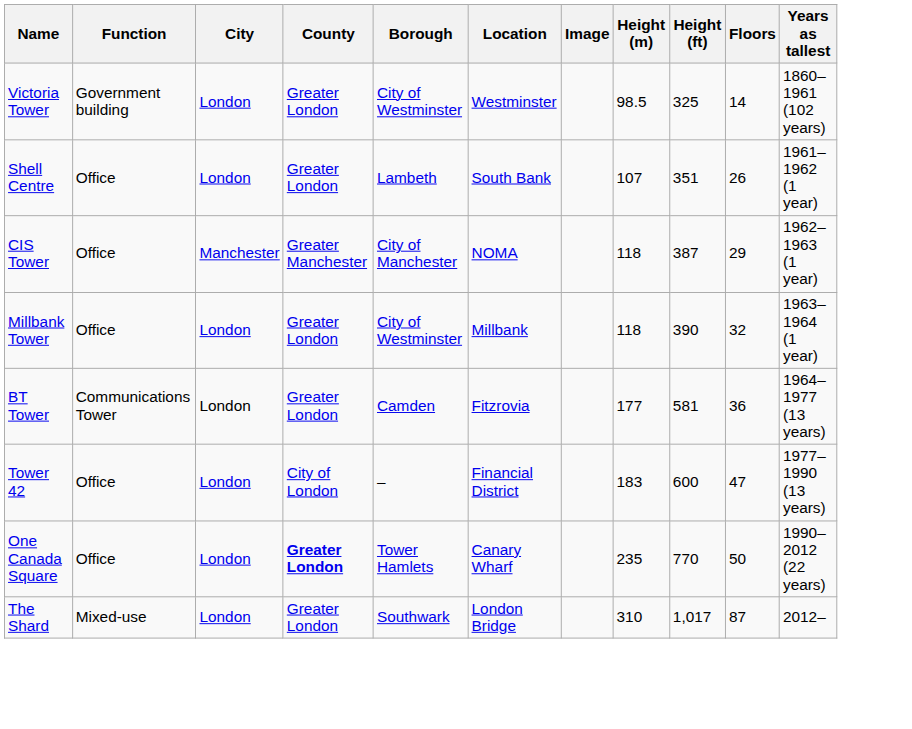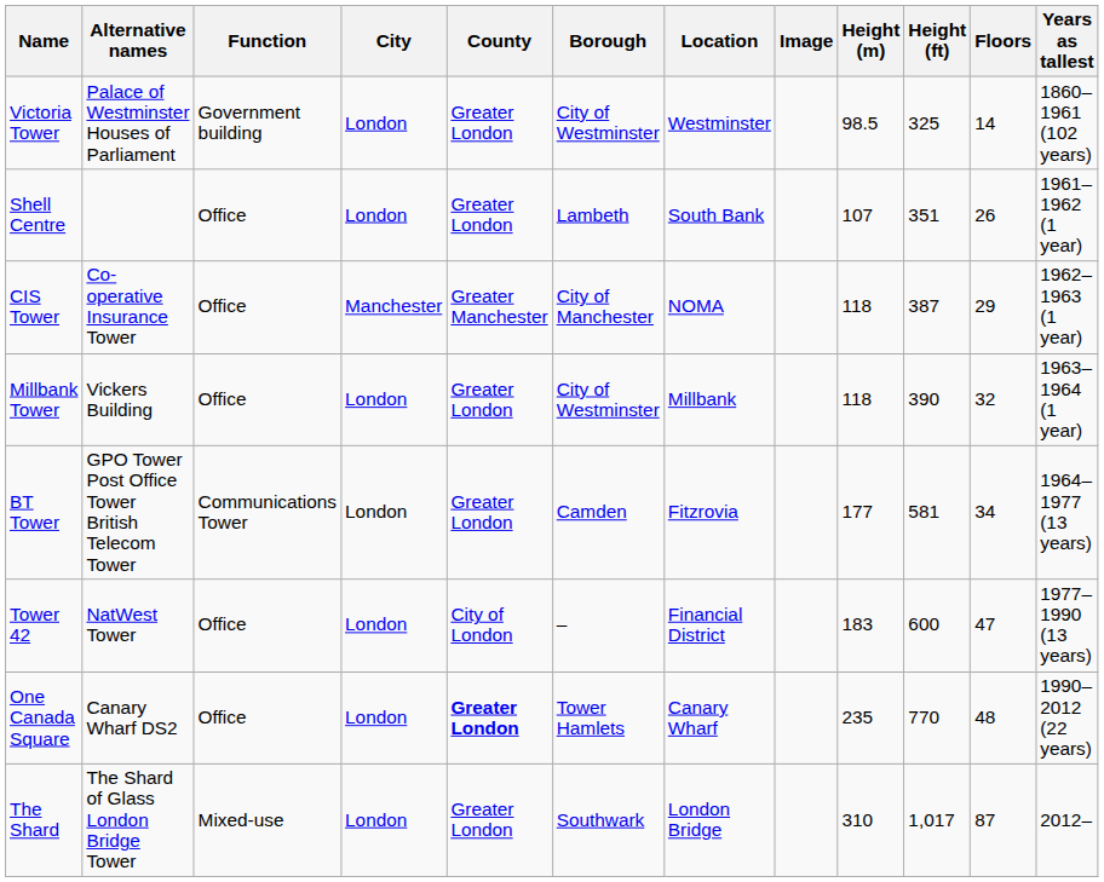 <table class="wikitable sortable">
 <tr>
 <th>Name<br></th>
+<th class="unsortable">Alternative names<br></th>
 <th>Function<br></th>
 <th>City<br></th>
 <th>County<br></th>
 <th>Borough<br></th>
 <th>Location<br></th>
 <th class="unsortable">Image</th>
 <th>Height (m)<br></th>
 <th>Height (ft)<br></th>
 <th>Floors<br></th>
 <th>Years as tallest<br></th>
 </tr>
 <tr>
 <td><a href='#'>Victoria Tower</a></td>
+<td><a href='#'>Palace of Westminster</a> Houses of Parliament</td>
 <td>Government building</td>
 <td><a href='#'>London</a></td>
 <td><a href='#'>Greater London</a></td>
 <td><a href='#'>City of Westminster</a></td>
 <td><a href='#'>Westminster</a></td>
 <td></td>
 <td>98.5</td>
 <td>325</td>
 <td>14</td>
 <td>1860–1961 (102 years)</td>
 </tr>
 <tr>
 <td><a href='#'>Shell Centre</a></td>
+<td></td>
 <td>Office</td>
 <td><a href='#'>London</a></td>
 <td><a href='#'>Greater London</a></td>
 <td><a href='#'>Lambeth</a></td>
 <td><a href='#'>South Bank</a></td>
 <td></td>
 <td>107</td>
 <td>351</td>
 <td>26</td>
 <td>1961–1962 (1 year)</td>
 </tr>
 <tr>
 <td><a href='#'>CIS Tower</a></td>
+<td><a href='#'>Co-operative Insurance</a> Tower</td>
 <td>Office</td>
 <td><a href='#'>Manchester</a></td>
 <td><a href='#'>Greater Manchester</a></td>
 <td><a href='#'>City of Manchester</a></td>
 <td><a href='#'>NOMA</a></td>
 <td></td>
 <td>118</td>
 <td>387</td>
 <td>29</td>
 <td>1962–1963 (1 year)</td>
 </tr>
 <tr>
 <td><a href='#'>Millbank Tower</a></td>
+<td>Vickers Building</td>
 <td>Office</td>
 <td><a href='#'>London</a></td>
 <td><a href='#'>Greater London</a></td>
 <td><a href='#'>City of Westminster</a></td>
 <td><a href='#'>Millbank</a></td>
 <td></td>
 <td>118</td>
 <td>390</td>
 <td>32</td>
 <td>1963–1964 (1 year)</td>
 </tr>
 <tr>
 <td><a href='#'>BT Tower</a></td>
+<td>GPO Tower Post Office Tower British Telecom Tower</td>
 <td>Communications Tower</td>
 <td>London</td>
 <td><a href='#'>Greater London</a></td>
 <td><a href='#'>Camden</a></td>
 <td><a href='#'>Fitzrovia</a></td>
 <td></td>
 <td>177</td>
 <td>581</td>
-<td>36</td>
+<td>34</td>
 <td>1964–1977 (13 years)</td>
 </tr>
 <tr>
 <td><a href='#'>Tower 42</a></td>
+<td><a href='#'>NatWest</a> Tower</td>
 <td>Office</td>
 <td><a href='#'>London</a></td>
 <td><a href='#'>City of London</a></td>
 <td>–</td>
 <td><a href='#'>Financial District</a></td>
 <td></td>
 <td>183</td>
 <td>600</td>
 <td>47</td>
 <td>1977–1990 (13 years)</td>
 </tr>
 <tr>
 <td><a href='#'>One Canada Square</a></td>
+<td>Canary Wharf DS2</td>
 <td>Office</td>
 <td><a href='#'>London</a></td>
 <td><strong><a href='#'>Greater London</a></strong></td>
 <td><a href='#'>Tower Hamlets</a></td>
 <td><a href='#'>Canary Wharf</a></td>
 <td></td>
 <td>235</td>
 <td>770</td>
-<td>50</td>
+<td>48</td>
 <td>1990–2012 (22 years)</td>
 </tr>
 <tr>
 <td><a href='#'>The Shard</a></td>
+<td>The Shard of Glass <a href='#'>London Bridge</a> Tower</td>
 <td>Mixed-use</td>
 <td><a href='#'>London</a></td>
 <td><a href='#'>Greater London</a></td>
 <td><a href='#'>Southwark</a></td>
 <td><a href='#'>London Bridge</a></td>
 <td></td>
 <td>310</td>
 <td>1,017</td>
 <td>87</td>
 <td>2012–</td>
 </tr>
 </table>
